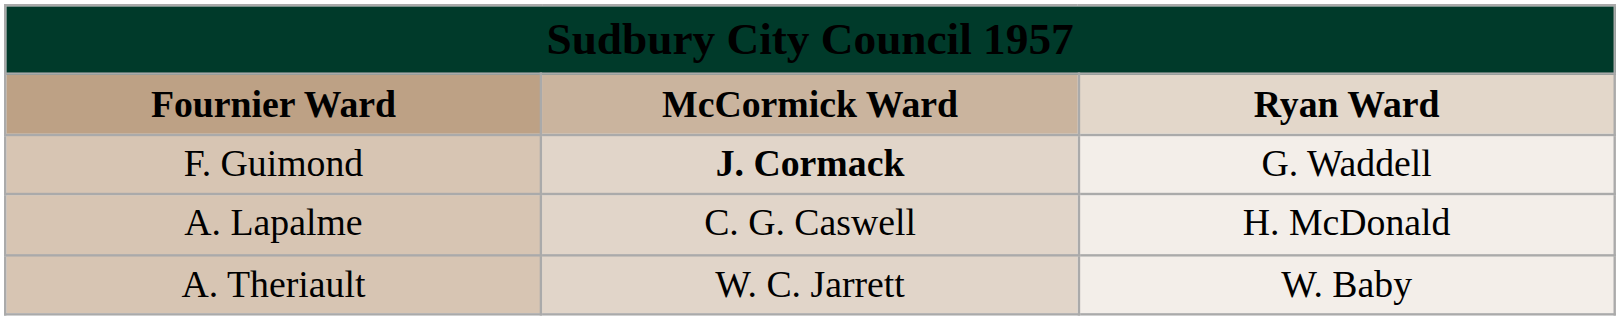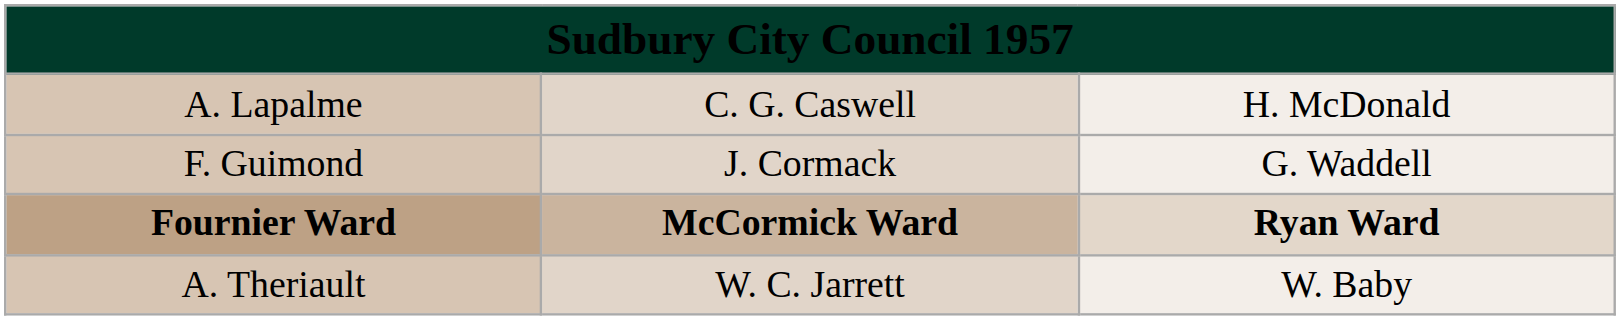 <table class="wikitable">
 <tr>
 <td style= "text-align:center; width: 660px;" colspan="3" bgcolor=003A2A><span><big><strong>Sudbury City Council 1957</strong></big></span></td>
+</tr>
+<tr>
+<td style="text-align:center;" bgcolor= D7C5B3>A. Lapalme</td>
+<td style="text-align:center;" bgcolor= E1D5C9>C. G. Caswell</td>
+<td style="text-align:center;" bgcolor= F3EEE9>H. McDonald</td>
+</tr>
+<tr>
+<td style="text-align:center;" bgcolor= D7C5B3>F. Guimond</td>
+<td style="text-align:center;" bgcolor= E1D5C9>J. Cormack</td>
+<td style="text-align:center;" bgcolor= F3EEE9>G. Waddell</td>
 </tr>
 <tr>
 <td style="text-align:center; width: 220px;" bgcolor= BDA185><strong>Fournier Ward</strong></td>
 <td style="text-align:center; width: 220px;" bgcolor= CAB49E><strong>McCormick Ward</strong></td>
 <td style="text-align:center; width: 220px;" bgcolor= E3D7CA><strong>Ryan Ward</strong></td>
 </tr>
 <tr>
-<td style="text-align:center;" bgcolor= D7C5B3>F. Guimond</td>
-<td style="text-align:center;" bgcolor= E1D5C9><strong>J. Cormack</strong></td>
-<td style="text-align:center;" bgcolor= F3EEE9>G. Waddell</td>
-</tr>
-<tr>
-<td style="text-align:center;" bgcolor= D7C5B3>A. Lapalme</td>
-<td style="text-align:center;" bgcolor= E1D5C9>C. G. Caswell</td>
-<td style="text-align:center;" bgcolor= F3EEE9>H. McDonald</td>
-</tr>
-<tr>
 <td style="text-align:center;" bgcolor= D7C5B3>A. Theriault</td>
 <td style="text-align:center;" bgcolor= E1D5C9>W. C. Jarrett</td>
 <td style="text-align:center;" bgcolor= F3EEE9>W. Baby</td>
 </tr>
 </table>
